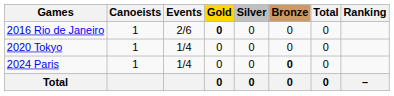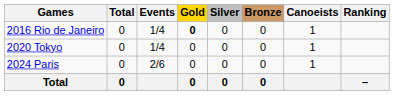 <table class="wikitable sortable" style="text-align:center">
 <tr>
 <th>Games</th>
-<th>Canoeists</th>
+<th>Total</th>
 <th>Events</th>
 <th style="background-color:gold;">Gold</th>
 <th style="background-color:silver;">Silver</th>
 <th style="background-color:#c96;">Bronze</th>
-<th>Total</th>
+<th>Canoeists</th>
 <th>Ranking</th>
 </tr>
 <tr>
 <td align=left><a href='#'>2016 Rio de Janeiro</a></td>
-<td>1</td>
-<td>2/6</td>
+<td>0</td>
+<td>1/4</td>
 <td><strong>0</strong></td>
 <td>0</td>
 <td>0</td>
-<td>0</td>
+<td>1</td>
 <td></td>
 </tr>
 <tr>
 <td align=left><a href='#'>2020 Tokyo</a></td>
-<td>1</td>
+<td>0</td>
 <td>1/4</td>
 <td>0</td>
 <td>0</td>
 <td>0</td>
-<td>0</td>
+<td>1</td>
 <td></td>
 </tr>
 <tr>
 <td align=left><a href='#'>2024 Paris</a></td>
-<td>1</td>
-<td>1/4</td>
+<td>0</td>
+<td>2/6</td>
 <td>0</td>
 <td>0</td>
-<td><strong>0</strong></td>
 <td>0</td>
+<td>1</td>
 <td></td>
 </tr>
 <tr>
 <th>Total</th>
-<th></th>
+<th>0</th>
 <th></th>
 <th>0</th>
 <th>0</th>
 <th>0</th>
-<th>0</th>
+<th></th>
 <th>–</th>
 </tr>
 </table>
